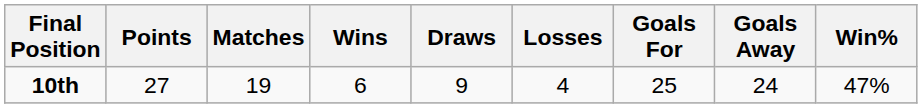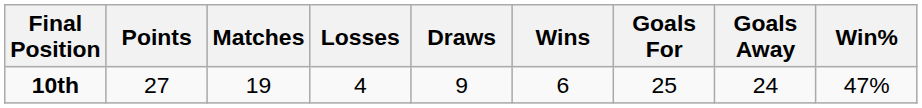 <table class="wikitable" style="font-size: 95%; text-align: center;">
 <tr>
 <th width=60>Final Position</th>
 <th width=60>Points</th>
 <th width=60>Matches</th>
+<th width=60>Losses</th>
+<th width=60>Draws</th>
 <th width=60>Wins</th>
-<th width=60>Draws</th>
-<th width=60>Losses</th>
 <th width=60>Goals For</th>
 <th width=60>Goals Away</th>
 <th width=60>Win%</th>
 </tr>
 <tr>
 <td><strong>10th</strong></td>
 <td>27</td>
 <td>19</td>
+<td>4</td>
+<td>9</td>
 <td>6</td>
-<td>9</td>
-<td>4</td>
 <td>25</td>
 <td>24</td>
 <td>47%</td>
 </tr>
 </table>
